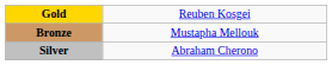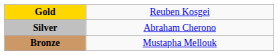 <table class="wikitable" style="text-align:center; " width="35%">
 <tr>
 <td bgcolor="gold"><strong>Gold</strong></td>
 <td><a href='#'>Reuben Kosgei</a><br>  <small><em></em></small></td>
 </tr>
 <tr>
+<td bgcolor="silver"><strong>Silver</strong></td>
+<td><a href='#'>Abraham Cherono</a><br>  <small><em></em></small></td>
+</tr>
+<tr>
 <td bgcolor="CC9966"><strong>Bronze</strong></td>
 <td><a href='#'>Mustapha Mellouk</a><br>  <small><em></em></small></td>
 </tr>
-<tr>
-<td bgcolor="silver"><strong>Silver</strong></td>
-<td><a href='#'>Abraham Cherono</a><br>  <small><em></em></small></td>
-</tr>
 </table>
